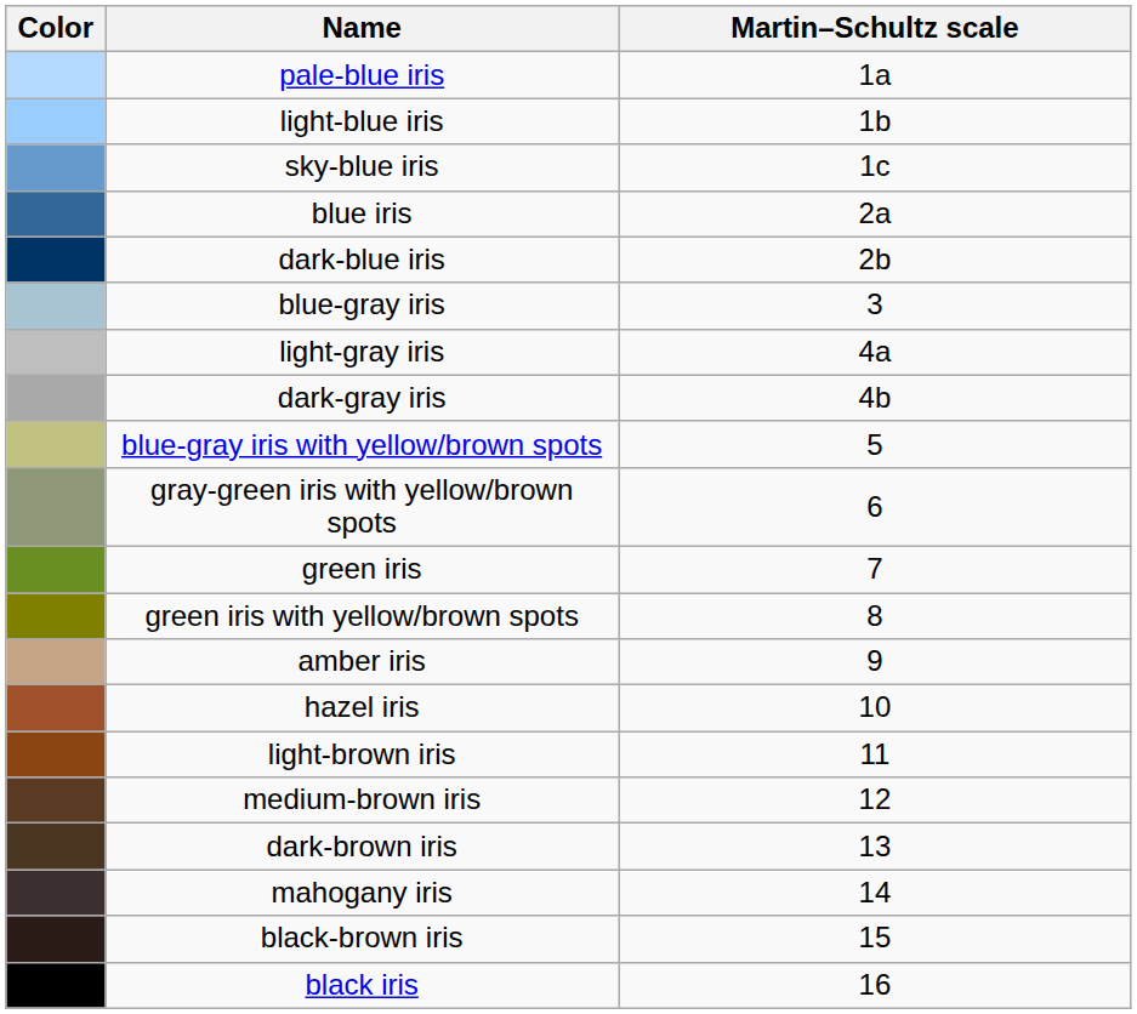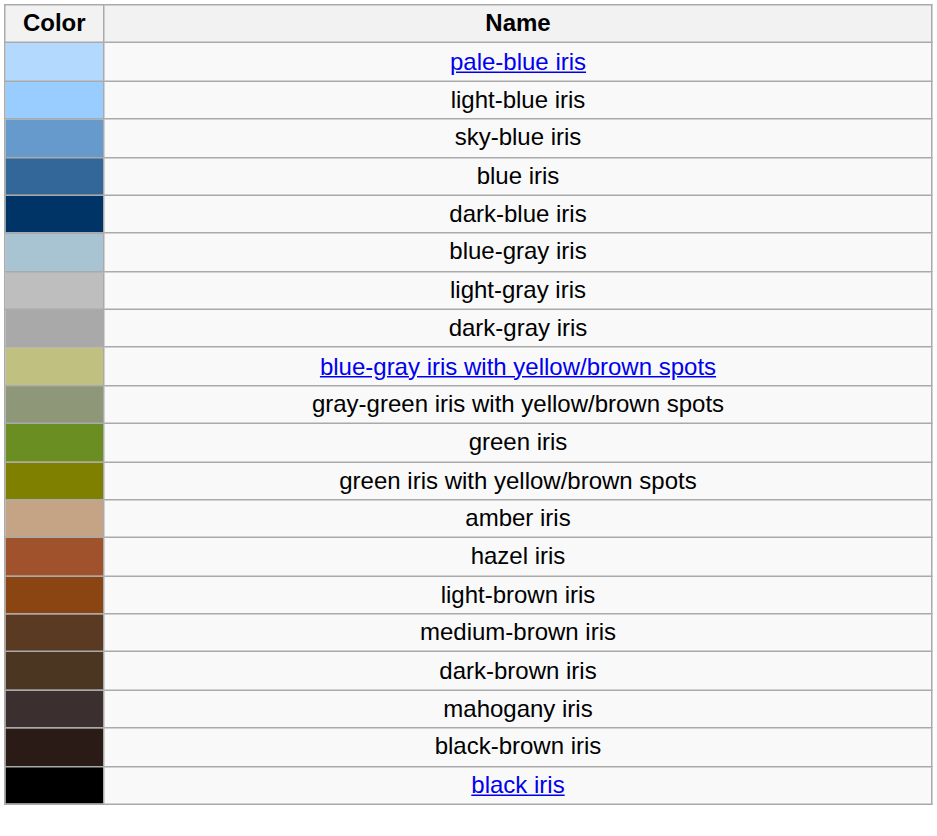 <table class="wikitable"border="1"style="width:49%;text-align:center">
 <tr>
 <th width="1%">Color</th>
 <th width="24%">Name</th>
-<th width="24%">Martin–Schultz scale</th>
 </tr>
 <tr>
 <td style="background-color:#B3D9FF"></td>
 <td><a href='#'>pale-blue iris</a></td>
-<td>1a</td>
 </tr>
 <tr>
 <td style="background-color:#99CCFF"></td>
 <td>light-blue iris</td>
-<td>1b</td>
 </tr>
 <tr>
 <td style="background-color:#6699CC"></td>
 <td>sky-blue iris</td>
-<td>1c</td>
 </tr>
 <tr>
 <td style="background-color:#336699"></td>
 <td>blue iris</td>
-<td>2a</td>
 </tr>
 <tr>
 <td style="background-color:#003366"></td>
 <td>dark-blue iris</td>
-<td>2b</td>
 </tr>
 <tr>
 <td style="background-color:#A8C3D1"></td>
 <td>blue-gray iris</td>
-<td>3</td>
 </tr>
 <tr>
 <td style="background-color:#BEBEBE"></td>
 <td>light-gray iris</td>
-<td>4a</td>
 </tr>
 <tr>
 <td style="background-color:#A9A9A9"></td>
 <td>dark-gray iris</td>
-<td>4b</td>
 </tr>
 <tr>
 <td style="background-color:#C0C080"></td>
 <td><a href='#'>blue-gray iris with yellow/brown spots</a></td>
-<td>5</td>
 </tr>
 <tr>
 <td style="background-color:#8F9779"></td>
 <td>gray-green iris with yellow/brown spots</td>
-<td>6</td>
 </tr>
 <tr>
 <td style="background-color:#6B8E23"></td>
 <td>green iris</td>
-<td>7</td>
 </tr>
 <tr>
 <td style="background-color:#808000"></td>
 <td>green iris with yellow/brown spots</td>
-<td>8</td>
 </tr>
 <tr>
 <td style="background-color:#C4A484"></td>
 <td>amber iris</td>
-<td>9</td>
 </tr>
 <tr>
 <td style="background-color:#A0522D"></td>
 <td>hazel iris</td>
-<td>10</td>
 </tr>
 <tr>
 <td style="background-color:#8B4513"></td>
 <td>light-brown iris</td>
-<td>11</td>
 </tr>
 <tr>
 <td style="background-color:#5A3A22"></td>
 <td>medium-brown iris</td>
-<td>12</td>
 </tr>
 <tr>
 <td style="background-color:#4B3621"></td>
 <td>dark-brown iris</td>
-<td>13</td>
 </tr>
 <tr>
 <td style="background-color:#3B2F2F"></td>
 <td>mahogany iris</td>
-<td>14</td>
 </tr>
 <tr>
 <td style="background-color:#2B1B17"></td>
 <td>black-brown iris</td>
-<td>15</td>
 </tr>
 <tr>
 <td style="background-color:#000000;color:#FFFFFF"></td>
 <td><a href='#'>black iris</a></td>
-<td>16</td>
 </tr>
 </table>
